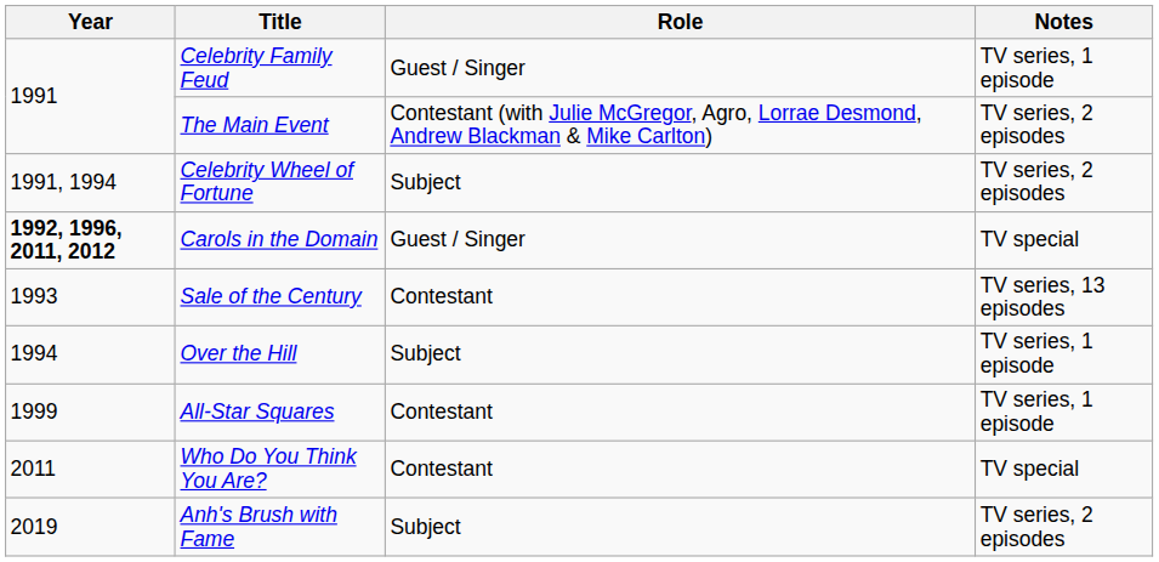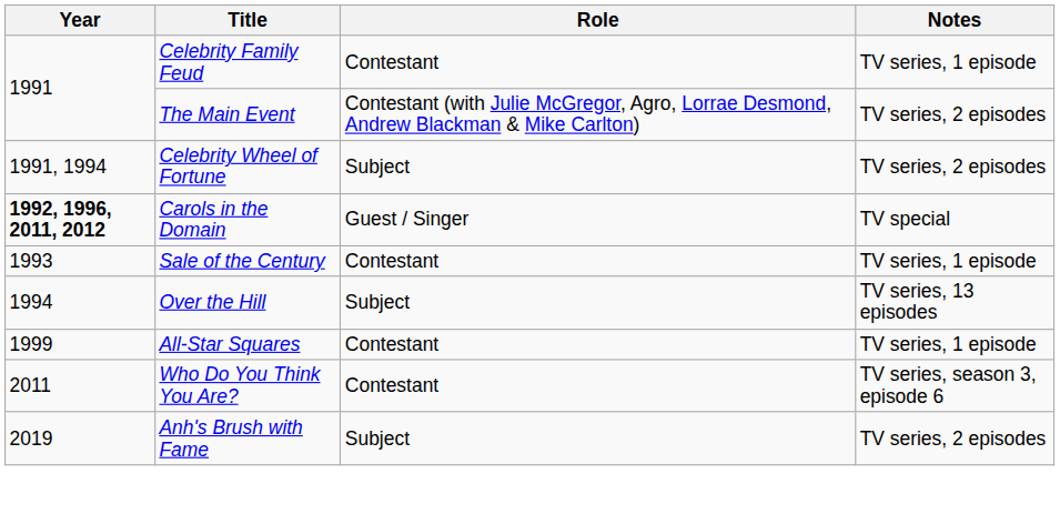 <table class="wikitable sortable">
 <tr>
 <th>Year</th>
 <th>Title</th>
 <th>Role</th>
 <th class="unsortable">Notes</th>
 </tr>
 <tr>
 <td rowspan="2">1991</td>
 <td><em><a href='#'>Celebrity Family Feud</a></em></td>
-<td>Guest / Singer</td>
+<td>Contestant</td>
 <td>TV series, 1 episode</td>
 </tr>
 <tr>
 <td><em><a href='#'>The Main Event</a></em></td>
 <td>Contestant (with <a href='#'>Julie McGregor</a>, Agro, <a href='#'>Lorrae Desmond</a>, <a href='#'>Andrew Blackman</a> & <a href='#'>Mike Carlton</a>)</td>
 <td>TV series, 2 episodes</td>
 </tr>
 <tr>
 <td>1991, 1994</td>
 <td><em><a href='#'>Celebrity Wheel of Fortune</a></em></td>
 <td>Subject</td>
 <td>TV series, 2 episodes</td>
 </tr>
 <tr>
 <td><strong>1992, 1996, 2011, 2012</strong></td>
 <td><em><a href='#'>Carols in the Domain</a></em></td>
 <td>Guest / Singer</td>
 <td>TV special</td>
 </tr>
 <tr>
 <td>1993</td>
 <td><em><a href='#'>Sale of the Century</a></em></td>
 <td>Contestant</td>
-<td>TV series, 13 episodes</td>
+<td>TV series, 1 episode</td>
 </tr>
 <tr>
 <td>1994</td>
 <td><em><a href='#'>Over the Hill</a></em></td>
 <td>Subject</td>
-<td>TV series, 1 episode</td>
+<td>TV series, 13 episodes</td>
 </tr>
 <tr>
 <td>1999</td>
 <td><em><a href='#'>All-Star Squares</a></em></td>
 <td>Contestant</td>
 <td>TV series, 1 episode</td>
 </tr>
 <tr>
 <td>2011</td>
 <td><em><a href='#'>Who Do You Think You Are?</a></em></td>
 <td>Contestant</td>
-<td>TV special</td>
+<td>TV series, season 3, episode 6</td>
 </tr>
 <tr>
 <td>2019</td>
 <td><em><a href='#'>Anh's Brush with Fame</a></em></td>
 <td>Subject</td>
 <td>TV series, 2 episodes</td>
 </tr>
 </table>
